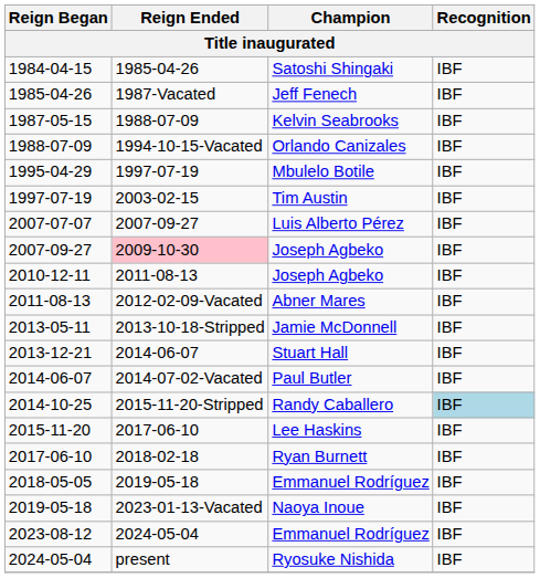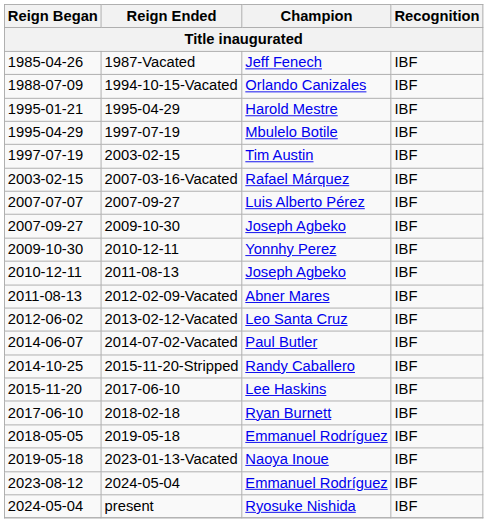 <table class="wikitable">
 <tr>
 <th>Reign Began</th>
 <th>Reign Ended</th>
 <th>Champion</th>
 <th>Recognition</th>
 </tr>
 <tr>
 <th colspan="4">Title inaugurated</th>
 </tr>
 <tr>
-<td>1984-04-15</td>
-<td>1985-04-26</td>
-<td> <a href='#'>Satoshi Shingaki</a></td>
-<td>IBF</td>
-</tr>
-<tr>
 <td>1985-04-26</td>
 <td>1987-Vacated</td>
 <td> <a href='#'>Jeff Fenech</a></td>
 <td>IBF</td>
 </tr>
 <tr>
-<td>1987-05-15</td>
 <td>1988-07-09</td>
-<td> <a href='#'>Kelvin Seabrooks</a></td>
+<td>1994-10-15-Vacated</td>
+<td> <a href='#'>Orlando Canizales</a></td>
 <td>IBF</td>
 </tr>
 <tr>
-<td>1988-07-09</td>
-<td>1994-10-15-Vacated</td>
-<td> <a href='#'>Orlando Canizales</a></td>
+<td>1995-01-21</td>
+<td>1995-04-29</td>
+<td> <a href='#'>Harold Mestre</a></td>
 <td>IBF</td>
 </tr>
 <tr>
 <td>1995-04-29</td>
 <td>1997-07-19</td>
 <td> <a href='#'>Mbulelo Botile</a></td>
 <td>IBF</td>
 </tr>
 <tr>
 <td>1997-07-19</td>
 <td>2003-02-15</td>
 <td> <a href='#'>Tim Austin</a></td>
 <td>IBF</td>
 </tr>
 <tr>
+<td>2003-02-15</td>
+<td>2007-03-16-Vacated</td>
+<td> <a href='#'>Rafael Márquez</a></td>
+<td>IBF</td>
+</tr>
+<tr>
 <td>2007-07-07</td>
 <td>2007-09-27</td>
 <td> <a href='#'>Luis Alberto Pérez</a></td>
 <td>IBF</td>
 </tr>
 <tr>
 <td>2007-09-27</td>
-<td style="background: pink;">2009-10-30</td>
+<td>2009-10-30</td>
 <td> <a href='#'>Joseph Agbeko</a></td>
+<td>IBF</td>
+</tr>
+<tr>
+<td>2009-10-30</td>
+<td>2010-12-11</td>
+<td> <a href='#'>Yonnhy Perez</a></td>
 <td>IBF</td>
 </tr>
 <tr>
 <td>2010-12-11</td>
 <td>2011-08-13</td>
 <td> <a href='#'>Joseph Agbeko</a></td>
 <td>IBF</td>
 </tr>
 <tr>
 <td>2011-08-13</td>
 <td>2012-02-09-Vacated</td>
 <td> <a href='#'>Abner Mares</a></td>
 <td>IBF</td>
 </tr>
 <tr>
-<td>2013-05-11</td>
-<td>2013-10-18-Stripped</td>
-<td> <a href='#'>Jamie McDonnell</a></td>
-<td>IBF</td>
-</tr>
-<tr>
-<td>2013-12-21</td>
-<td>2014-06-07</td>
-<td> <a href='#'>Stuart Hall</a></td>
+<td>2012-06-02</td>
+<td>2013-02-12-Vacated</td>
+<td> <a href='#'>Leo Santa Cruz</a></td>
 <td>IBF</td>
 </tr>
 <tr>
 <td>2014-06-07</td>
 <td>2014-07-02-Vacated</td>
 <td> <a href='#'>Paul Butler</a></td>
 <td>IBF</td>
 </tr>
 <tr>
 <td>2014-10-25</td>
 <td>2015-11-20-Stripped</td>
 <td> <a href='#'>Randy Caballero</a></td>
-<td style="background: lightblue;">IBF</td>
+<td>IBF</td>
 </tr>
 <tr>
 <td>2015-11-20</td>
 <td>2017-06-10</td>
 <td> <a href='#'>Lee Haskins</a></td>
 <td>IBF</td>
 </tr>
 <tr>
 <td>2017-06-10</td>
 <td>2018-02-18</td>
 <td> <a href='#'>Ryan Burnett</a></td>
 <td>IBF</td>
 </tr>
 <tr>
 <td>2018-05-05</td>
 <td>2019-05-18</td>
 <td> <a href='#'>Emmanuel Rodríguez</a></td>
 <td>IBF</td>
 </tr>
 <tr>
 <td>2019-05-18</td>
 <td>2023-01-13-Vacated</td>
 <td> <a href='#'>Naoya Inoue</a></td>
 <td>IBF</td>
 </tr>
 <tr>
 <td>2023-08-12</td>
 <td>2024-05-04</td>
 <td> <a href='#'>Emmanuel Rodríguez</a></td>
 <td>IBF</td>
 </tr>
 <tr>
 <td>2024-05-04</td>
 <td>present</td>
 <td> <a href='#'>Ryosuke Nishida</a></td>
 <td>IBF</td>
 </tr>
 <tr>
 </tr>
 </table>
